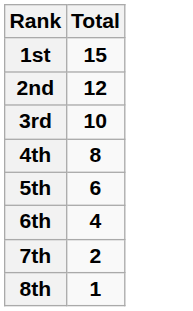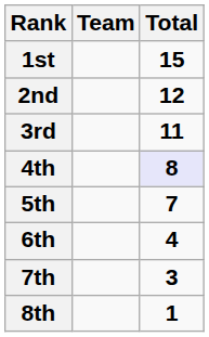 <table class="wikitable" style="text-align:center">
 <tr>
 <th>Rank</th>
+<th>Team</th>
 <th>Total</th>
 </tr>
 <tr>
 <th>1st</th>
+<td align="left"></td>
 <td><strong>15</strong></td>
 </tr>
 <tr>
 <th>2nd</th>
+<td align="left"></td>
 <td><strong>12</strong></td>
 </tr>
 <tr>
 <th>3rd</th>
-<td><strong>10</strong></td>
+<td align="left"></td>
+<td><strong>11</strong></td>
 </tr>
 <tr>
 <th>4th</th>
-<td><strong>8</strong></td>
+<td align=left></td>
+<td style="background: lavender;"><strong>8</strong></td>
 </tr>
 <tr>
 <th>5th</th>
-<td><strong>6</strong></td>
+<td align="left"></td>
+<td><strong>7</strong></td>
 </tr>
 <tr>
 <th>6th</th>
+<td align="left"></td>
 <td><strong>4</strong></td>
 </tr>
 <tr>
 <th>7th</th>
-<td><strong>2</strong></td>
+<td align="left"></td>
+<td><strong>3</strong></td>
 </tr>
 <tr>
 <th>8th</th>
+<td align="left"></td>
 <td><strong>1</strong></td>
 </tr>
 </table>
